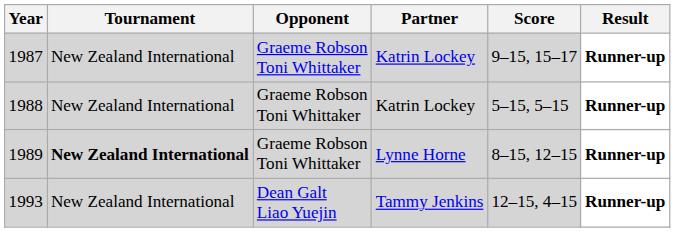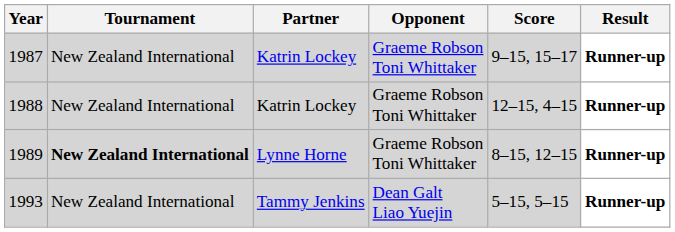 <table class="sortable wikitable" style="font-size: 90%;">
 <tr>
 <th>Year</th>
 <th>Tournament</th>
+<th>Partner</th>
 <th>Opponent</th>
-<th>Partner</th>
 <th>Score</th>
 <th>Result</th>
 </tr>
 <tr style="background:#D5D5D5">
 <td align="center">1987</td>
 <td align="left">New Zealand International</td>
+<td align="left"> <a href='#'>Katrin Lockey</a></td>
 <td align="left"> <a href='#'>Graeme Robson</a><br> <a href='#'>Toni Whittaker</a></td>
-<td align="left"> <a href='#'>Katrin Lockey</a></td>
 <td align="left">9–15, 15–17</td>
 <td style="text-align:left; background:white"> <strong>Runner-up</strong></td>
 </tr>
 <tr style="background:#D5D5D5">
 <td align="center">1988</td>
 <td align="left">New Zealand International</td>
+<td align="left"> Katrin Lockey</td>
 <td align="left"> Graeme Robson<br> Toni Whittaker</td>
-<td align="left"> Katrin Lockey</td>
-<td align="left">5–15, 5–15</td>
+<td align="left">12–15, 4–15</td>
 <td style="text-align:left; background:white"> <strong>Runner-up</strong></td>
 </tr>
 <tr style="background:#D5D5D5">
 <td align="center">1989</td>
 <td align="left"><strong>New Zealand International</strong></td>
+<td align="left"> <a href='#'>Lynne Horne</a></td>
 <td align="left"> Graeme Robson<br> Toni Whittaker</td>
-<td align="left"> <a href='#'>Lynne Horne</a></td>
 <td align="left">8–15, 12–15</td>
 <td style="text-align:left; background:white"> <strong>Runner-up</strong></td>
 </tr>
 <tr style="background:#D5D5D5">
 <td align="center">1993</td>
 <td align="left">New Zealand International</td>
+<td align="left"> <a href='#'>Tammy Jenkins</a></td>
 <td align="left"> <a href='#'>Dean Galt</a><br> <a href='#'>Liao Yuejin</a></td>
-<td align="left"> <a href='#'>Tammy Jenkins</a></td>
-<td align="left">12–15, 4–15</td>
+<td align="left">5–15, 5–15</td>
 <td style="text-align:left; background:white"> <strong>Runner-up</strong></td>
 </tr>
 </table>
